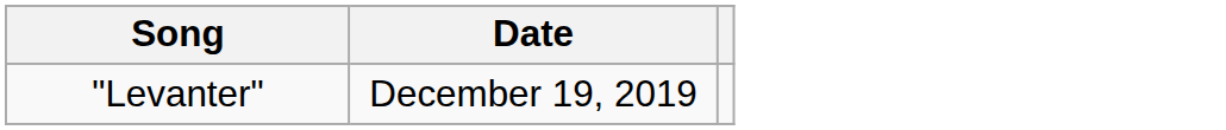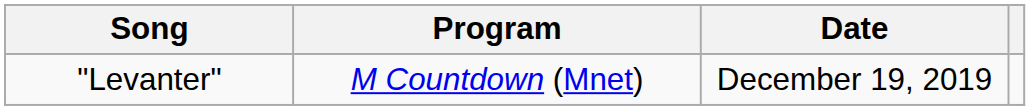 <table class="wikitable" style="text-align:center;">
 <tr>
 <th style="width:140px;">Song</th>
+<th style="width:200px;">Program</th>
 <th style="width:150px;">Date</th>
 <th></th>
 </tr>
 <tr>
 <td>"Levanter"</td>
+<td><em><a href='#'>M Countdown</a></em> (<a href='#'>Mnet</a>)</td>
 <td>December 19, 2019</td>
 <td></td>
 </tr>
 </table>
